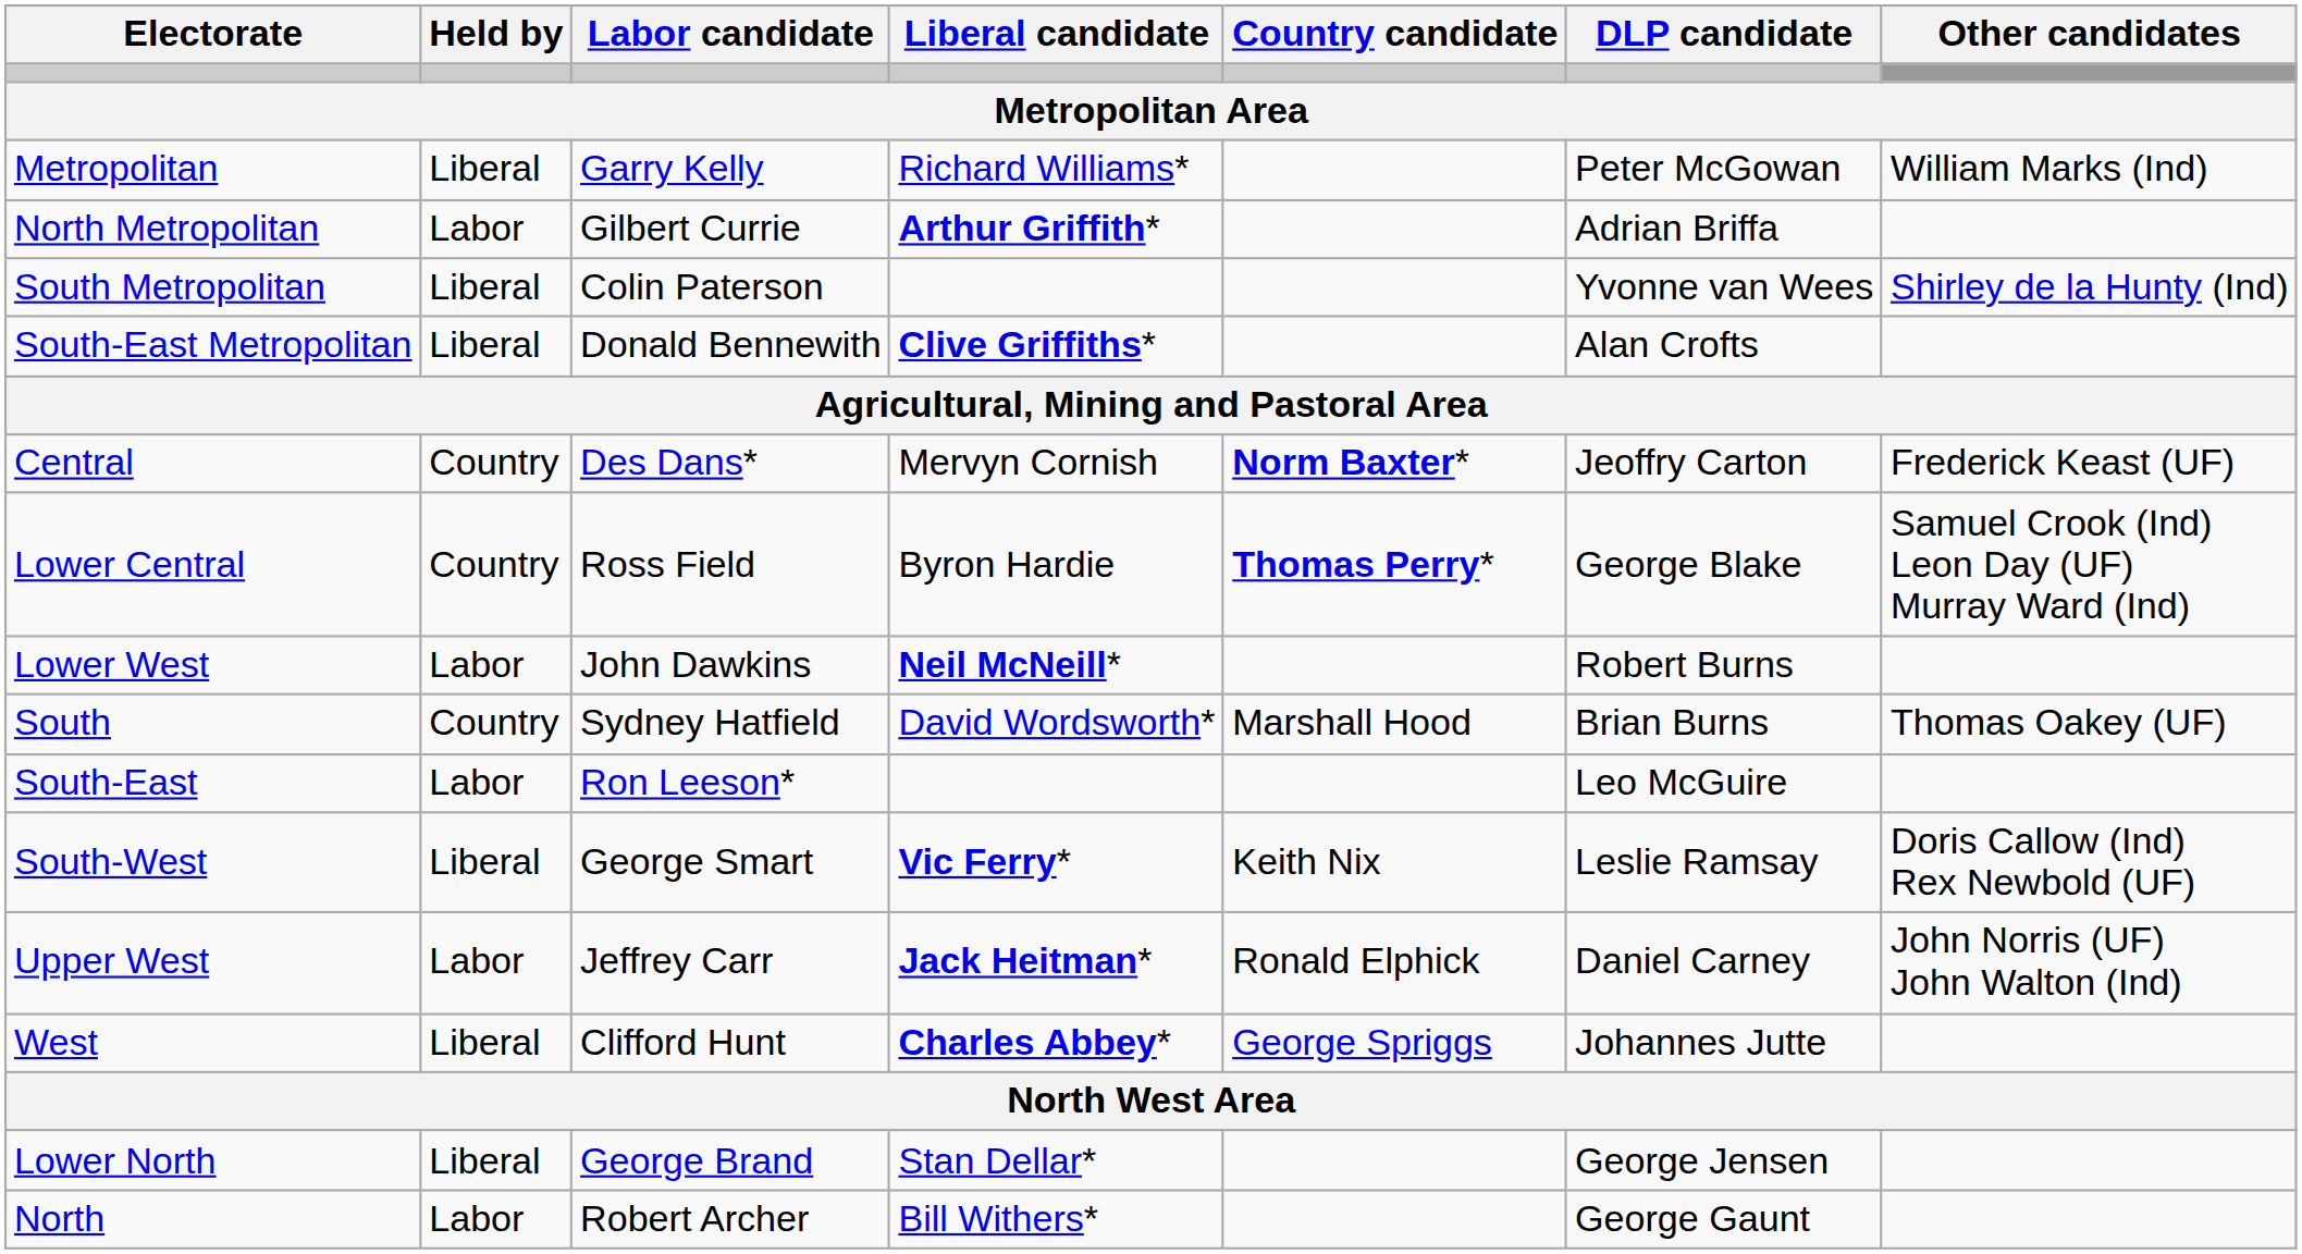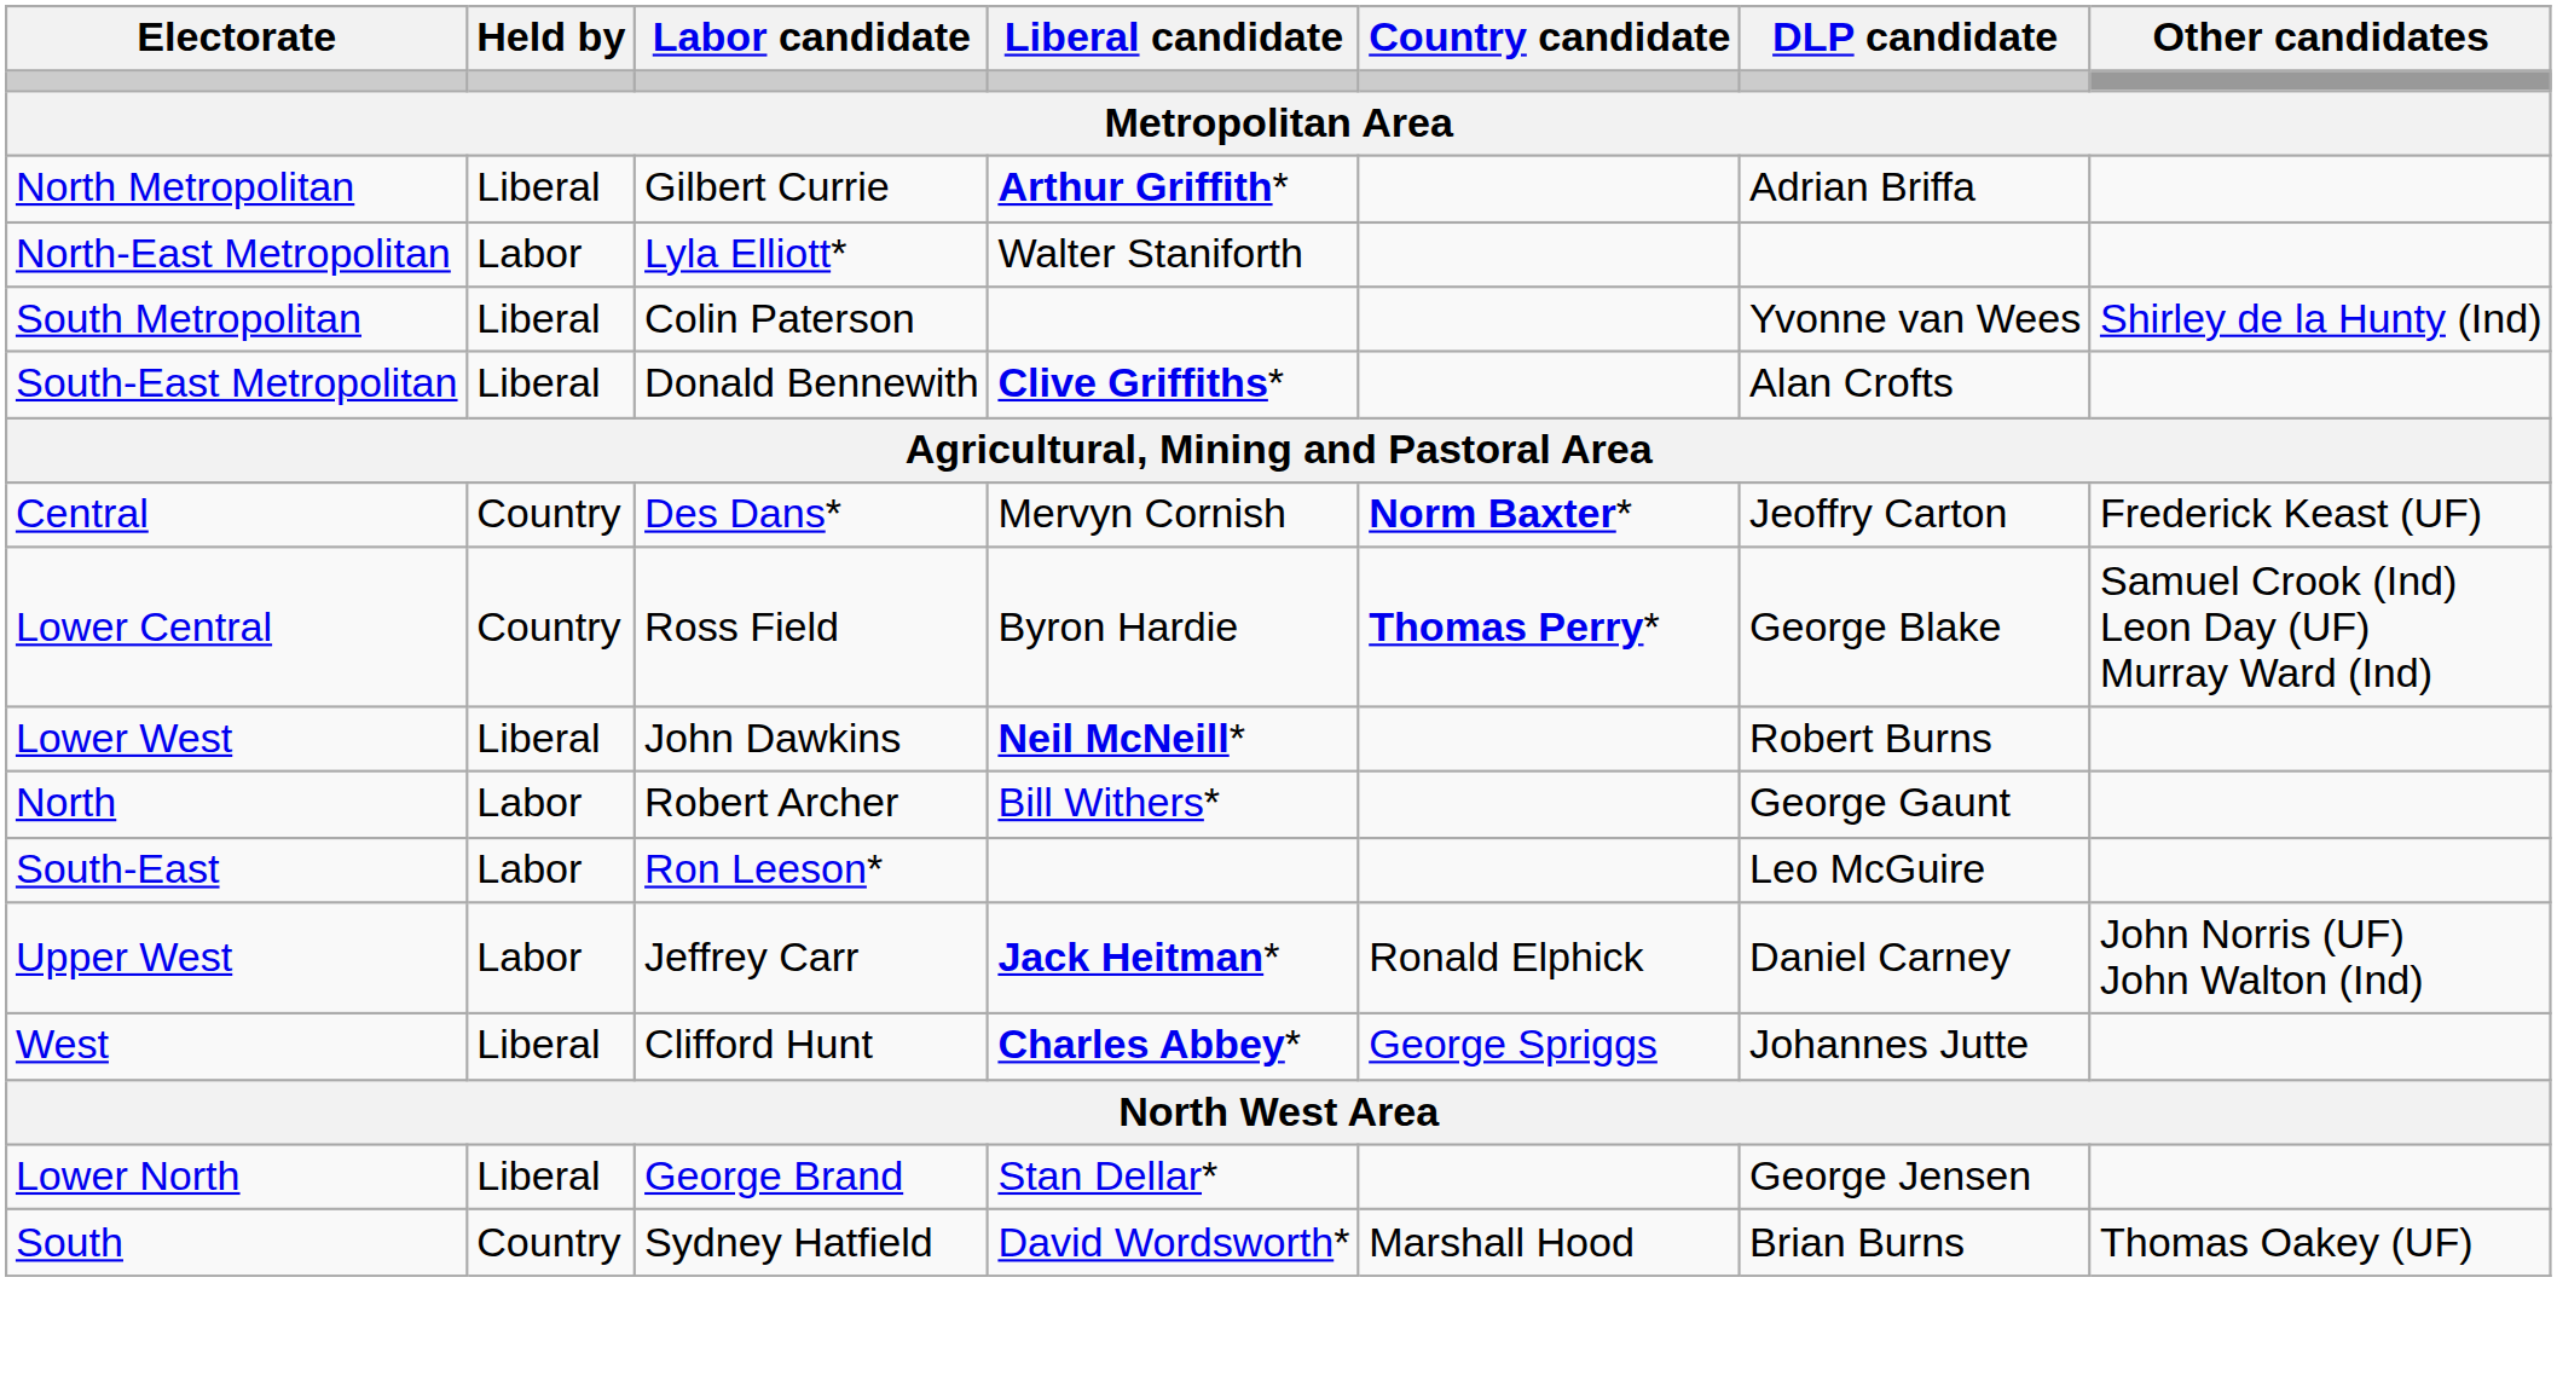 <table class="wikitable">
 <tr>
 <th>Electorate</th>
 <th>Held by</th>
 <th><a href='#'>Labor</a> candidate</th>
 <th><a href='#'>Liberal</a> candidate</th>
 <th><a href='#'>Country</a> candidate</th>
 <th><a href='#'>DLP</a> candidate</th>
 <th>Other candidates</th>
 </tr>
 <tr bgcolor="#cccccc">
 <td></td>
 <td></td>
 <td></td>
 <td></td>
 <td></td>
 <td></td>
 <td bgcolor="#999999"></td>
 </tr>
 <tr>
 <th colspan=7>Metropolitan Area</th>
 </tr>
 <tr>
-<td><a href='#'>Metropolitan</a></td>
+<td><a href='#'>North Metropolitan</a></td>
 <td>Liberal</td>
-<td><a href='#'>Garry Kelly</a></td>
-<td><a href='#'>Richard Williams</a>*</td>
-<td></td>
-<td>Peter McGowan</td>
-<td>William Marks (Ind)</td>
-</tr>
-<tr>
-<td><a href='#'>North Metropolitan</a></td>
-<td>Labor</td>
 <td>Gilbert Currie</td>
 <td><strong><a href='#'>Arthur Griffith</a></strong>*</td>
 <td></td>
 <td>Adrian Briffa</td>
+<td></td>
+</tr>
+<tr>
+<td><a href='#'>North-East Metropolitan</a></td>
+<td>Labor</td>
+<td><a href='#'>Lyla Elliott</a>*</td>
+<td>Walter Staniforth</td>
+<td></td>
+<td></td>
 <td></td>
 </tr>
 <tr>
 <td><a href='#'>South Metropolitan</a></td>
 <td>Liberal</td>
 <td>Colin Paterson</td>
 <td></td>
 <td></td>
 <td>Yvonne van Wees</td>
 <td><a href='#'>Shirley de la Hunty</a> (Ind)</td>
 </tr>
 <tr>
 <td><a href='#'>South-East Metropolitan</a></td>
 <td>Liberal</td>
 <td>Donald Bennewith</td>
 <td><strong><a href='#'>Clive Griffiths</a></strong>*</td>
 <td></td>
 <td>Alan Crofts</td>
 <td></td>
 </tr>
 <tr>
 <th colspan=7>Agricultural, Mining and Pastoral Area</th>
 </tr>
 <tr>
 <td><a href='#'>Central</a></td>
 <td>Country</td>
 <td><a href='#'>Des Dans</a>*</td>
 <td>Mervyn Cornish</td>
 <td><strong><a href='#'>Norm Baxter</a></strong>*</td>
 <td>Jeoffry Carton</td>
 <td>Frederick Keast (UF)</td>
 </tr>
 <tr>
 <td><a href='#'>Lower Central</a></td>
 <td>Country</td>
 <td>Ross Field</td>
 <td>Byron Hardie</td>
 <td><strong><a href='#'>Thomas Perry</a></strong>*</td>
 <td>George Blake</td>
 <td>Samuel Crook (Ind)<br>Leon Day (UF)<br>Murray Ward (Ind)</td>
 </tr>
 <tr>
 <td><a href='#'>Lower West</a></td>
-<td>Labor</td>
+<td>Liberal</td>
 <td>John Dawkins</td>
 <td><strong><a href='#'>Neil McNeill</a></strong>*</td>
 <td></td>
 <td>Robert Burns</td>
 <td></td>
 </tr>
 <tr>
-<td><a href='#'>South</a></td>
-<td>Country</td>
-<td>Sydney Hatfield</td>
-<td><a href='#'>David Wordsworth</a>*</td>
-<td>Marshall Hood</td>
-<td>Brian Burns</td>
-<td>Thomas Oakey (UF)</td>
+<td><a href='#'>North</a></td>
+<td>Labor</td>
+<td>Robert Archer</td>
+<td><a href='#'>Bill Withers</a>*</td>
+<td></td>
+<td>George Gaunt</td>
+<td></td>
 </tr>
 <tr>
 <td><a href='#'>South-East</a></td>
 <td>Labor</td>
 <td><a href='#'>Ron Leeson</a>*</td>
 <td></td>
 <td></td>
 <td>Leo McGuire</td>
 <td></td>
-</tr>
-<tr>
-<td><a href='#'>South-West</a></td>
-<td>Liberal</td>
-<td>George Smart</td>
-<td><strong><a href='#'>Vic Ferry</a></strong>*</td>
-<td>Keith Nix</td>
-<td>Leslie Ramsay</td>
-<td>Doris Callow (Ind)<br>Rex Newbold (UF)</td>
 </tr>
 <tr>
 <td><a href='#'>Upper West</a></td>
 <td>Labor</td>
 <td>Jeffrey Carr</td>
 <td><strong><a href='#'>Jack Heitman</a></strong>*</td>
 <td>Ronald Elphick</td>
 <td>Daniel Carney</td>
 <td>John Norris (UF)<br>John Walton (Ind)</td>
 </tr>
 <tr>
 <td><a href='#'>West</a></td>
 <td>Liberal</td>
 <td>Clifford Hunt</td>
 <td><strong><a href='#'>Charles Abbey</a></strong>*</td>
 <td><a href='#'>George Spriggs</a></td>
 <td>Johannes Jutte</td>
 <td></td>
 </tr>
 <tr>
 <th colspan=7>North West Area</th>
 </tr>
 <tr>
 <td><a href='#'>Lower North</a></td>
 <td>Liberal</td>
 <td><a href='#'>George Brand</a></td>
 <td><a href='#'>Stan Dellar</a>*</td>
 <td></td>
 <td>George Jensen</td>
 <td></td>
 </tr>
 <tr>
-<td><a href='#'>North</a></td>
-<td>Labor</td>
-<td>Robert Archer</td>
-<td><a href='#'>Bill Withers</a>*</td>
-<td></td>
-<td>George Gaunt</td>
-<td></td>
+<td><a href='#'>South</a></td>
+<td>Country</td>
+<td>Sydney Hatfield</td>
+<td><a href='#'>David Wordsworth</a>*</td>
+<td>Marshall Hood</td>
+<td>Brian Burns</td>
+<td>Thomas Oakey (UF)</td>
 </tr>
 </table>
